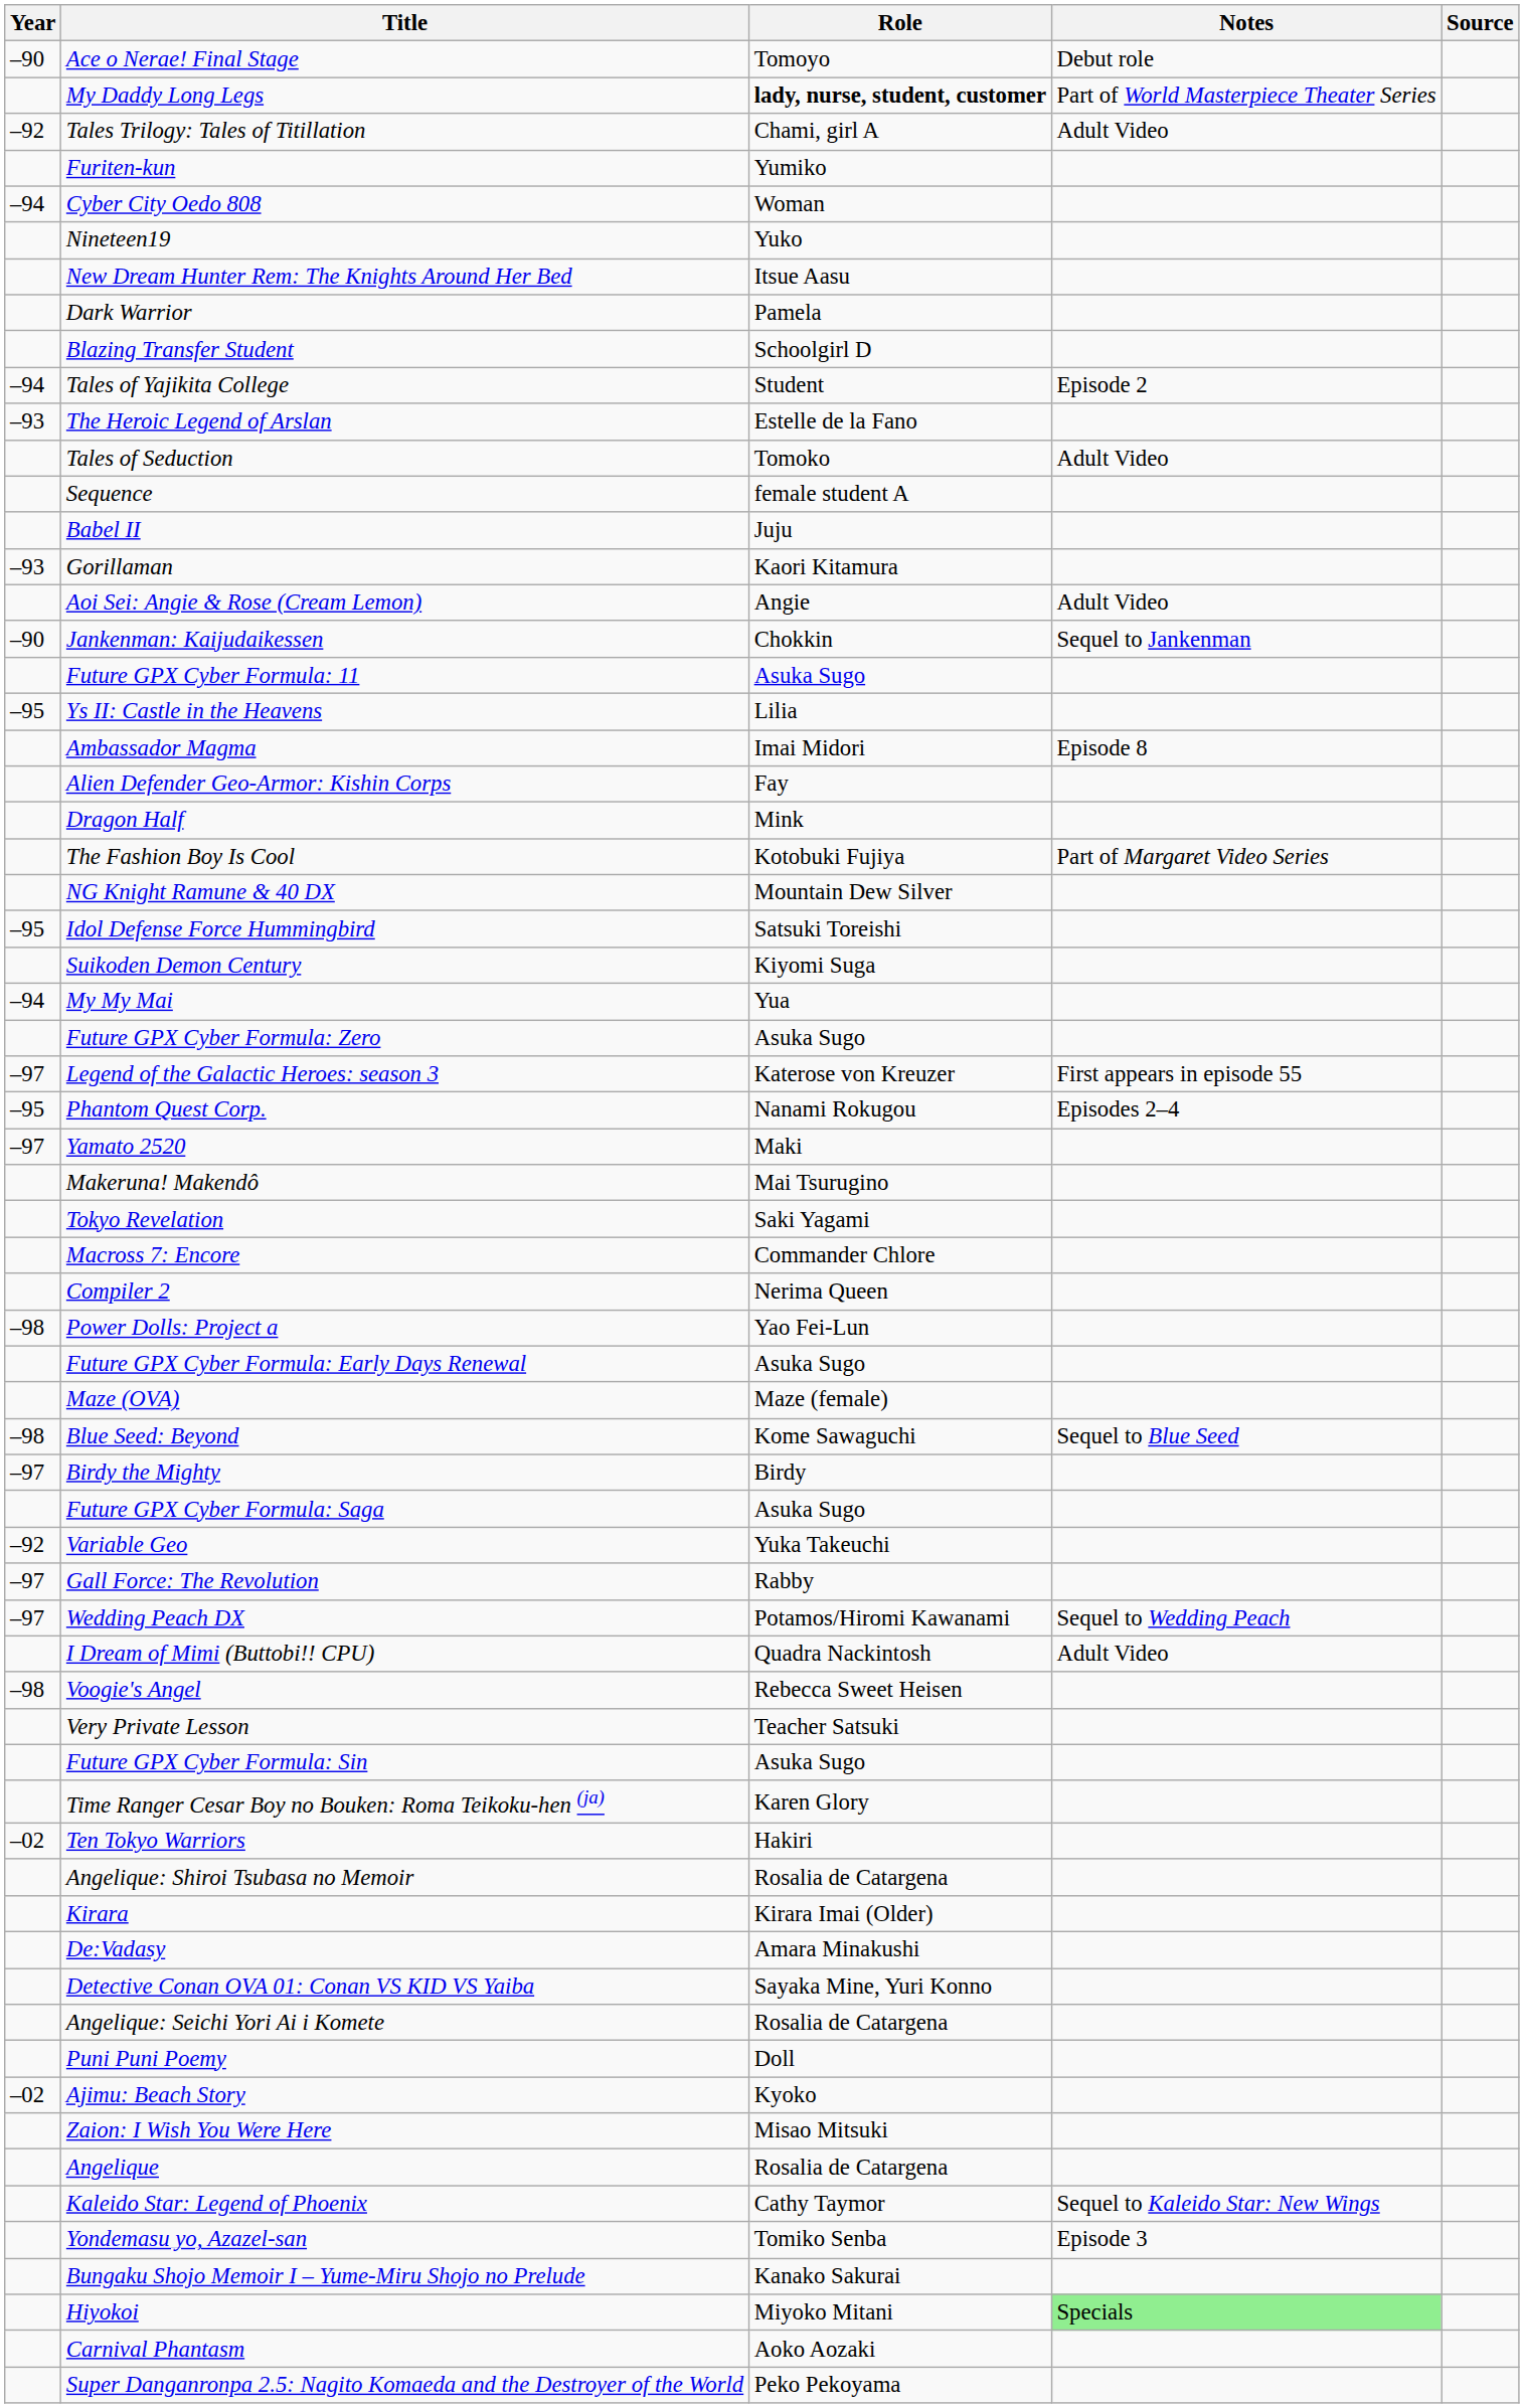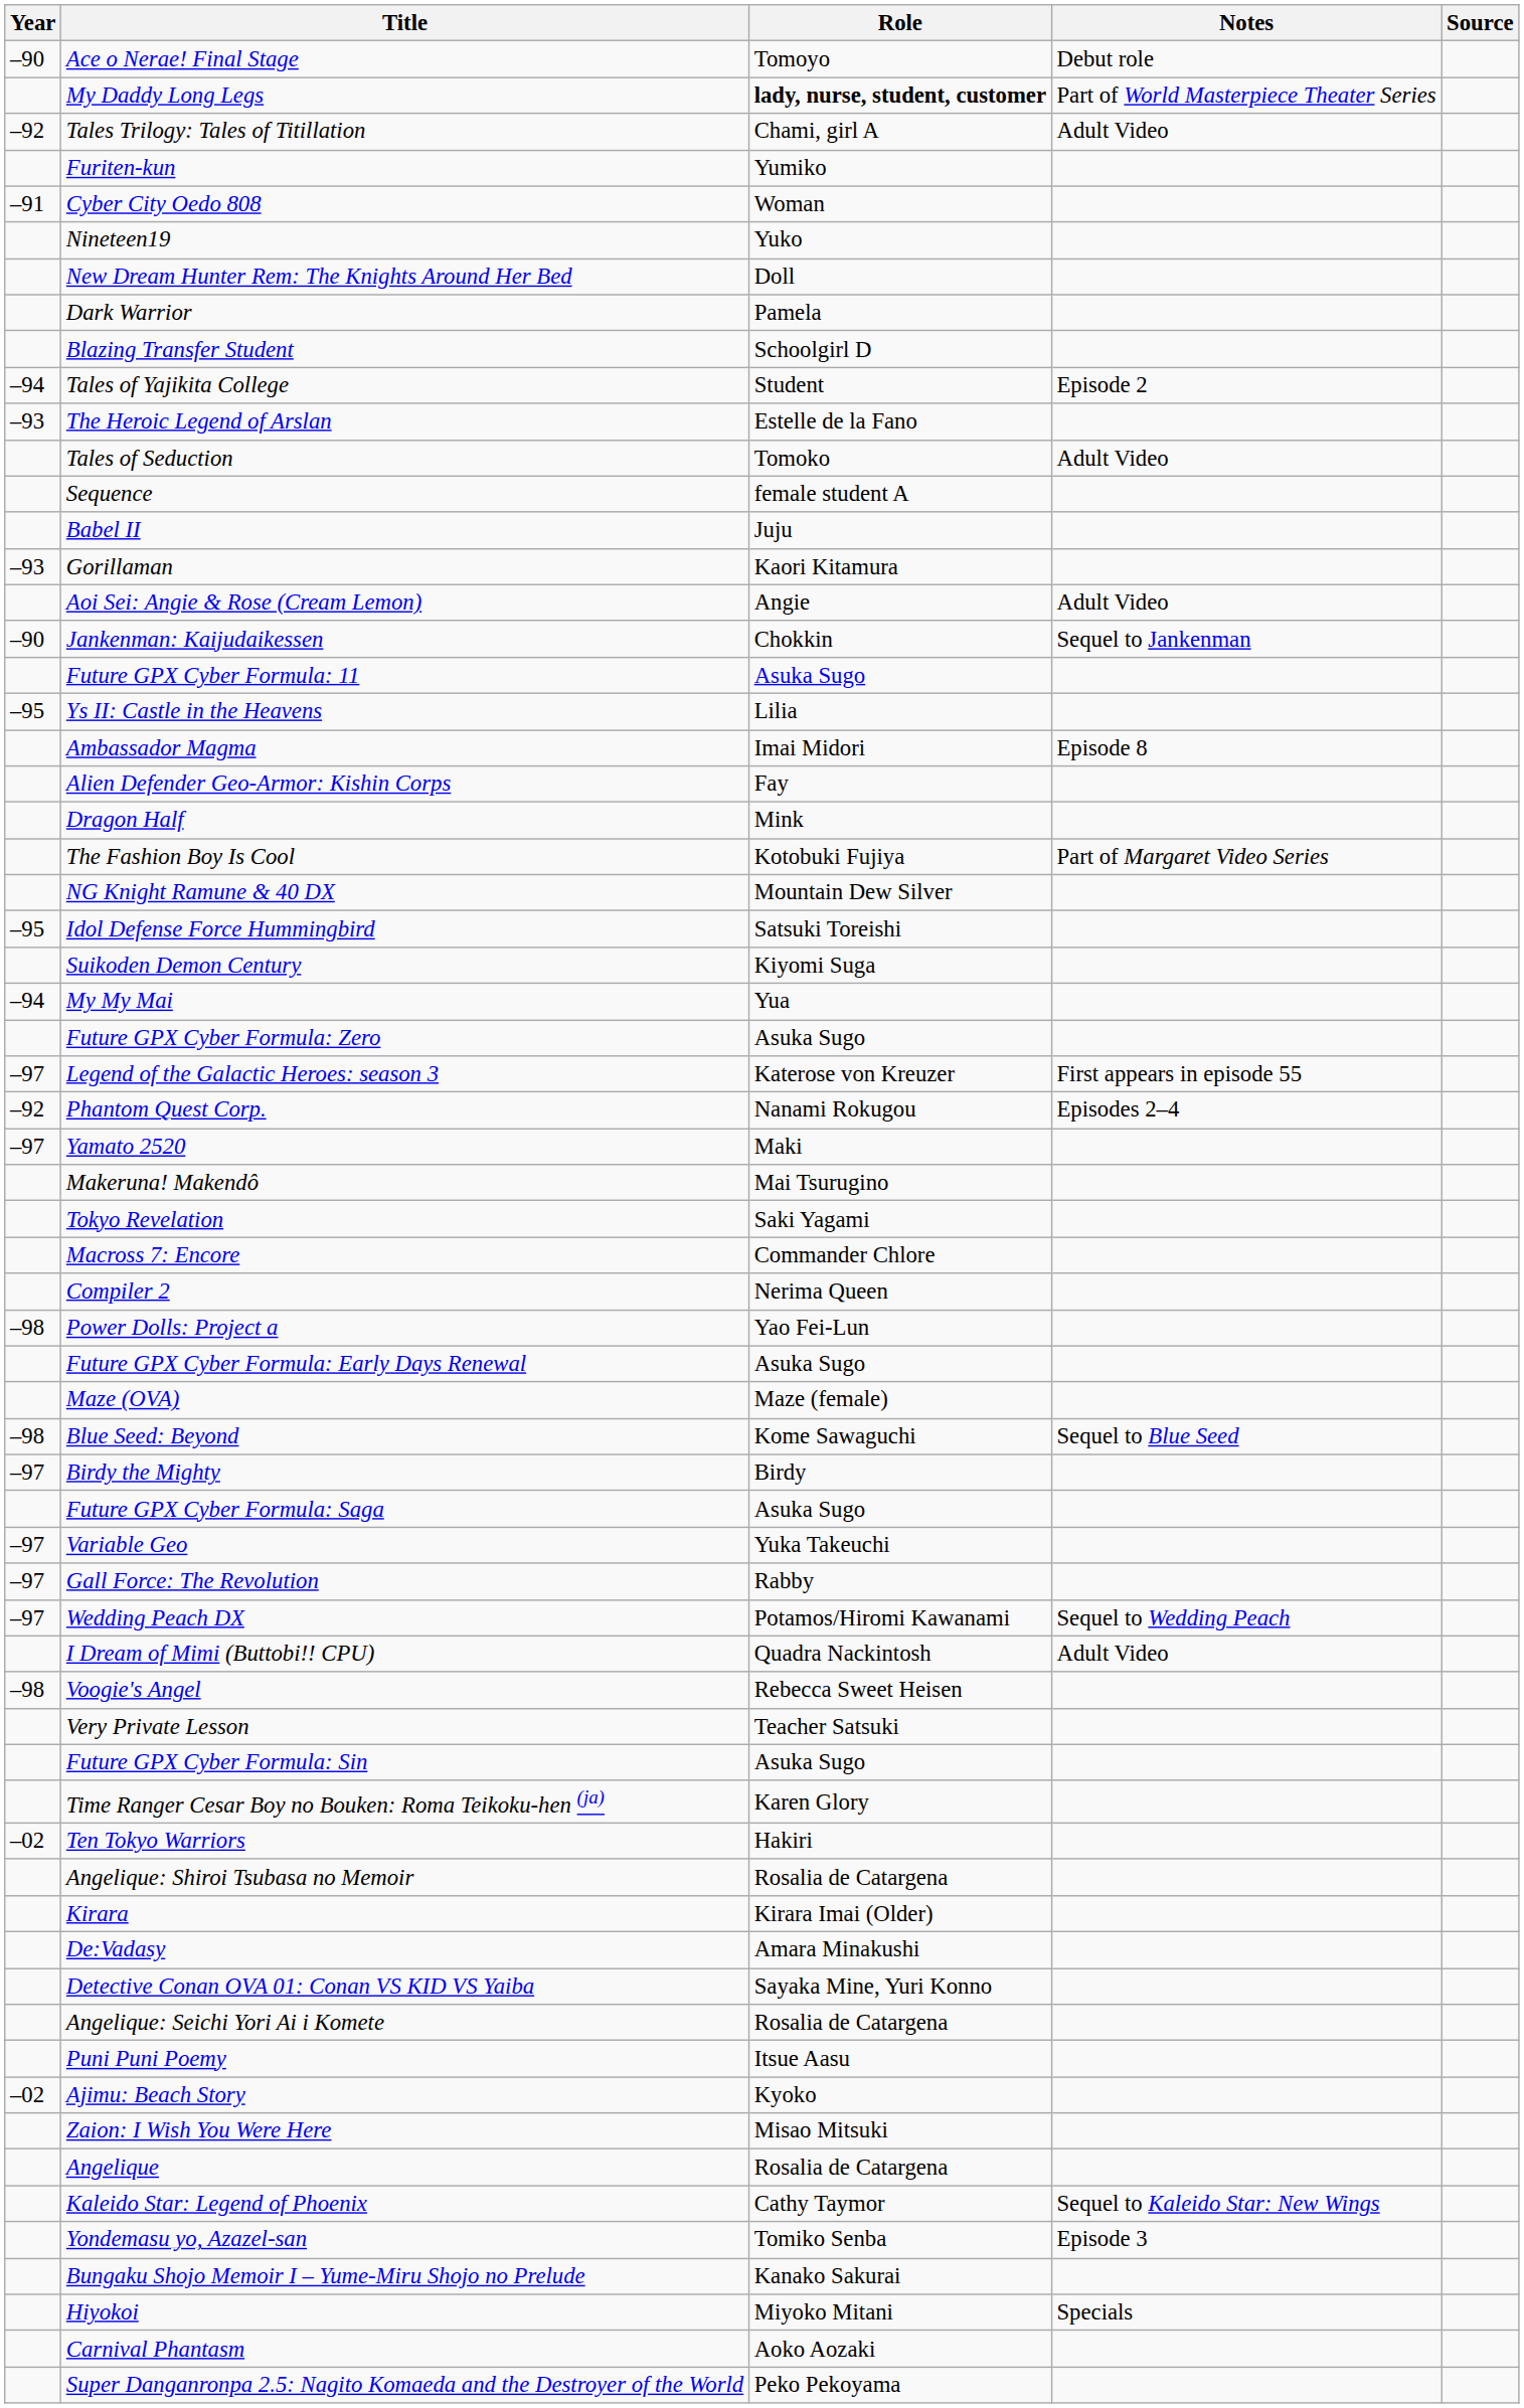 <table class="wikitable sortable plainrowheaders">
 <tr>
 <th>Year</th>
 <th>Title</th>
 <th>Role</th>
 <th class="unsortable">Notes</th>
 <th class="unsortable">Source</th>
 </tr>
 <tr>
 <td>–90</td>
 <td><em><a href='#'>Ace o Nerae! Final Stage</a></em></td>
 <td>Tomoyo</td>
 <td>Debut role</td>
 <td></td>
 </tr>
 <tr>
 <td></td>
 <td><em><a href='#'>My Daddy Long Legs</a></em></td>
 <td><strong>lady, nurse, student, customer</strong></td>
 <td>Part of <em><a href='#'>World Masterpiece Theater</a> Series</em></td>
 <td></td>
 </tr>
 <tr>
 <td>–92</td>
 <td><em>Tales Trilogy: Tales of Titillation</em></td>
 <td>Chami, girl A</td>
 <td>Adult Video</td>
 <td></td>
 </tr>
 <tr>
 <td></td>
 <td><em><a href='#'>Furiten-kun</a></em></td>
 <td>Yumiko</td>
 <td></td>
 <td></td>
 </tr>
 <tr>
-<td>–94</td>
+<td>–91</td>
 <td><em><a href='#'>Cyber City Oedo 808</a></em></td>
 <td>Woman</td>
 <td></td>
 <td></td>
 </tr>
 <tr>
 <td></td>
 <td><em>Nineteen19</em></td>
 <td>Yuko</td>
 <td></td>
 <td></td>
 </tr>
 <tr>
 <td></td>
 <td><em><a href='#'>New Dream Hunter Rem: The Knights Around Her Bed</a></em></td>
-<td>Itsue Aasu</td>
+<td>Doll</td>
 <td></td>
 <td></td>
 </tr>
 <tr>
 <td></td>
 <td><em>Dark Warrior</em></td>
 <td>Pamela</td>
 <td></td>
 <td></td>
 </tr>
 <tr>
 <td></td>
 <td><em><a href='#'>Blazing Transfer Student</a></em></td>
 <td>Schoolgirl D</td>
 <td></td>
 <td></td>
 </tr>
 <tr>
 <td>–94</td>
 <td><em>Tales of Yajikita College</em></td>
 <td>Student</td>
 <td>Episode 2</td>
 <td></td>
 </tr>
 <tr>
 <td>–93</td>
 <td><em><a href='#'>The Heroic Legend of Arslan</a></em></td>
 <td>Estelle de la Fano</td>
 <td></td>
 <td></td>
 </tr>
 <tr>
 <td></td>
 <td><em>Tales of Seduction</em></td>
 <td>Tomoko</td>
 <td>Adult Video</td>
 <td></td>
 </tr>
 <tr>
 <td></td>
 <td><em>Sequence</em></td>
 <td>female student A</td>
 <td></td>
 <td></td>
 </tr>
 <tr>
 <td></td>
 <td><em><a href='#'>Babel II</a></em></td>
 <td>Juju</td>
 <td></td>
 <td></td>
 </tr>
 <tr>
 <td>–93</td>
 <td><em>Gorillaman</em></td>
 <td>Kaori Kitamura</td>
 <td></td>
 <td></td>
 </tr>
 <tr>
 <td></td>
 <td><em><a href='#'>Aoi Sei: Angie & Rose (Cream Lemon)</a></em></td>
 <td>Angie</td>
 <td>Adult Video</td>
 <td></td>
 </tr>
 <tr>
 <td>–90</td>
 <td><em><a href='#'>Jankenman: Kaijudaikessen</a></em></td>
 <td>Chokkin</td>
 <td>Sequel to <a href='#'>Jankenman</a></td>
 <td></td>
 </tr>
 <tr>
 <td></td>
 <td><em><a href='#'>Future GPX Cyber Formula: 11</a></em></td>
 <td><a href='#'>Asuka Sugo</a></td>
 <td></td>
 <td></td>
 </tr>
 <tr>
 <td>–95</td>
 <td><em><a href='#'>Ys II: Castle in the Heavens</a></em></td>
 <td>Lilia</td>
 <td></td>
 <td></td>
 </tr>
 <tr>
 <td></td>
 <td><em><a href='#'>Ambassador Magma</a></em></td>
 <td>Imai Midori</td>
 <td>Episode 8</td>
 <td></td>
 </tr>
 <tr>
 <td></td>
 <td><em><a href='#'>Alien Defender Geo-Armor: Kishin Corps</a></em></td>
 <td>Fay</td>
 <td></td>
 <td></td>
 </tr>
 <tr>
 <td></td>
 <td><em><a href='#'>Dragon Half</a></em></td>
 <td>Mink</td>
 <td></td>
 <td></td>
 </tr>
 <tr>
 <td></td>
 <td><em>The Fashion Boy Is Cool</em></td>
 <td>Kotobuki Fujiya</td>
 <td>Part of <em>Margaret Video Series</em></td>
 <td></td>
 </tr>
 <tr>
 <td></td>
 <td><em><a href='#'>NG Knight Ramune & 40 DX</a></em></td>
 <td>Mountain Dew Silver</td>
 <td></td>
 <td></td>
 </tr>
 <tr>
 <td>–95</td>
 <td><em><a href='#'>Idol Defense Force Hummingbird</a></em></td>
 <td>Satsuki Toreishi</td>
 <td></td>
 <td></td>
 </tr>
 <tr>
 <td></td>
 <td><em><a href='#'>Suikoden Demon Century</a></em></td>
 <td>Kiyomi Suga</td>
 <td></td>
 <td></td>
 </tr>
 <tr>
 <td>–94</td>
 <td><em><a href='#'>My My Mai</a></em></td>
 <td>Yua</td>
 <td></td>
 <td></td>
 </tr>
 <tr>
 <td></td>
 <td><em><a href='#'>Future GPX Cyber Formula: Zero</a></em></td>
 <td>Asuka Sugo</td>
 <td></td>
 <td></td>
 </tr>
 <tr>
 <td>–97</td>
 <td><em><a href='#'>Legend of the Galactic Heroes: season 3</a></em></td>
 <td>Katerose von Kreuzer</td>
 <td>First appears in episode 55</td>
 <td></td>
 </tr>
 <tr>
-<td>–95</td>
+<td>–92</td>
 <td><em><a href='#'>Phantom Quest Corp.</a></em></td>
 <td>Nanami Rokugou</td>
 <td>Episodes 2–4</td>
 <td></td>
 </tr>
 <tr>
 <td>–97</td>
 <td><em><a href='#'>Yamato 2520</a></em></td>
 <td>Maki</td>
 <td></td>
 <td></td>
 </tr>
 <tr>
 <td></td>
 <td><em>Makeruna! Makendô</em></td>
 <td>Mai Tsurugino</td>
 <td></td>
 <td></td>
 </tr>
 <tr>
 <td></td>
 <td><em><a href='#'>Tokyo Revelation</a></em></td>
 <td>Saki Yagami</td>
 <td></td>
 <td></td>
 </tr>
 <tr>
 <td></td>
 <td><em><a href='#'>Macross 7: Encore</a></em></td>
 <td>Commander Chlore</td>
 <td></td>
 <td></td>
 </tr>
 <tr>
 <td></td>
 <td><em><a href='#'>Compiler 2</a></em></td>
 <td>Nerima Queen</td>
 <td></td>
 <td></td>
 </tr>
 <tr>
 <td>–98</td>
 <td><em><a href='#'>Power Dolls: Project a</a></em></td>
 <td>Yao Fei-Lun</td>
 <td></td>
 <td></td>
 </tr>
 <tr>
 <td></td>
 <td><em><a href='#'>Future GPX Cyber Formula: Early Days Renewal</a></em></td>
 <td>Asuka Sugo</td>
 <td></td>
 <td></td>
 </tr>
 <tr>
 <td></td>
 <td><em><a href='#'>Maze (OVA)</a></em></td>
 <td>Maze (female)</td>
 <td></td>
 <td></td>
 </tr>
 <tr>
 <td>–98</td>
 <td><em><a href='#'>Blue Seed: Beyond</a></em></td>
 <td>Kome Sawaguchi</td>
 <td>Sequel to <em><a href='#'>Blue Seed</a></em></td>
 <td></td>
 </tr>
 <tr>
 <td>–97</td>
 <td><em><a href='#'>Birdy the Mighty</a></em></td>
 <td>Birdy</td>
 <td></td>
 <td></td>
 </tr>
 <tr>
 <td></td>
 <td><em><a href='#'>Future GPX Cyber Formula: Saga</a></em></td>
 <td>Asuka Sugo</td>
 <td></td>
 <td></td>
 </tr>
 <tr>
-<td>–92</td>
+<td>–97</td>
 <td><em><a href='#'>Variable Geo</a></em></td>
 <td>Yuka Takeuchi</td>
 <td></td>
 <td></td>
 </tr>
 <tr>
 <td>–97</td>
 <td><em><a href='#'>Gall Force: The Revolution</a></em></td>
 <td>Rabby</td>
 <td></td>
 <td></td>
 </tr>
 <tr>
 <td>–97</td>
 <td><em><a href='#'>Wedding Peach DX</a></em></td>
 <td>Potamos/Hiromi Kawanami</td>
 <td>Sequel to <em><a href='#'>Wedding Peach</a></em></td>
 <td></td>
 </tr>
 <tr>
 <td></td>
 <td><em><a href='#'>I Dream of Mimi</a> (Buttobi!! CPU)</em></td>
 <td>Quadra Nackintosh</td>
 <td>Adult Video</td>
 <td></td>
 </tr>
 <tr>
 <td>–98</td>
 <td><em><a href='#'>Voogie's Angel</a></em></td>
 <td>Rebecca Sweet Heisen</td>
 <td></td>
 <td></td>
 </tr>
 <tr>
 <td></td>
 <td><em>Very Private Lesson</em></td>
 <td>Teacher Satsuki</td>
 <td></td>
 <td></td>
 </tr>
 <tr>
 <td></td>
 <td><em><a href='#'>Future GPX Cyber Formula: Sin</a></em></td>
 <td>Asuka Sugo</td>
 <td></td>
 <td></td>
 </tr>
 <tr>
 <td></td>
 <td><em>Time Ranger Cesar Boy no Bouken: Roma Teikoku-hen <a href='#'><sup>(ja)</sup></a></em></td>
 <td>Karen Glory</td>
 <td></td>
 <td></td>
 </tr>
 <tr>
 <td>–02</td>
 <td><em><a href='#'>Ten Tokyo Warriors</a></em></td>
 <td>Hakiri</td>
 <td></td>
 <td></td>
 </tr>
 <tr>
 <td></td>
 <td><em>Angelique: Shiroi Tsubasa no Memoir</em></td>
 <td>Rosalia de Catargena</td>
 <td></td>
 <td></td>
 </tr>
 <tr>
 <td></td>
 <td><em><a href='#'>Kirara</a></em></td>
 <td>Kirara Imai (Older)</td>
 <td></td>
 <td></td>
 </tr>
 <tr>
 <td></td>
 <td><em><a href='#'>De:Vadasy</a></em></td>
 <td>Amara Minakushi</td>
 <td></td>
 <td></td>
 </tr>
 <tr>
 <td></td>
 <td><em><a href='#'>Detective Conan OVA 01: Conan VS KID VS Yaiba</a></em></td>
 <td>Sayaka Mine, Yuri Konno</td>
 <td></td>
 <td></td>
 </tr>
 <tr>
 <td></td>
 <td><em>Angelique: Seichi Yori Ai i Komete</em></td>
 <td>Rosalia de Catargena</td>
 <td></td>
 <td></td>
 </tr>
 <tr>
 <td></td>
 <td><em><a href='#'>Puni Puni Poemy</a></em></td>
-<td>Doll</td>
+<td>Itsue Aasu</td>
 <td></td>
 <td></td>
 </tr>
 <tr>
 <td>–02</td>
 <td><em><a href='#'>Ajimu: Beach Story</a></em></td>
 <td>Kyoko</td>
 <td></td>
 <td></td>
 </tr>
 <tr>
 <td></td>
 <td><em><a href='#'>Zaion: I Wish You Were Here</a></em></td>
 <td>Misao Mitsuki</td>
 <td></td>
 <td></td>
 </tr>
 <tr>
 <td></td>
 <td><em><a href='#'>Angelique</a></em></td>
 <td>Rosalia de Catargena</td>
 <td></td>
 <td></td>
 </tr>
 <tr>
 <td></td>
 <td><em><a href='#'>Kaleido Star: Legend of Phoenix</a></em></td>
 <td>Cathy Taymor</td>
 <td>Sequel to <em><a href='#'>Kaleido Star: New Wings</a></em></td>
 <td></td>
 </tr>
 <tr>
 <td></td>
 <td><em><a href='#'>Yondemasu yo, Azazel-san</a></em></td>
 <td>Tomiko Senba</td>
 <td>Episode 3</td>
 <td></td>
 </tr>
 <tr>
 <td></td>
 <td><em><a href='#'>Bungaku Shojo Memoir I – Yume-Miru Shojo no Prelude</a></em></td>
 <td>Kanako Sakurai</td>
 <td></td>
 <td></td>
 </tr>
 <tr>
 <td></td>
 <td><em><a href='#'>Hiyokoi</a></em></td>
 <td>Miyoko Mitani</td>
-<td style="background: lightgreen;">Specials</td>
+<td>Specials</td>
 <td></td>
 </tr>
 <tr>
 <td></td>
 <td><em><a href='#'>Carnival Phantasm</a></em></td>
 <td>Aoko Aozaki</td>
 <td></td>
 <td></td>
 </tr>
 <tr>
 <td></td>
 <td><em><a href='#'>Super Danganronpa 2.5: Nagito Komaeda and the Destroyer of the World</a></em></td>
 <td>Peko Pekoyama</td>
 <td></td>
 <td></td>
 </tr>
 </table>
